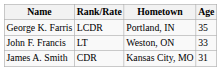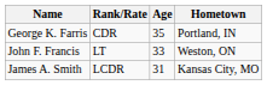 <table class="wikitable">
 <tr>
 <th>Name</th>
 <th>Rank/Rate</th>
+<th>Age</th>
 <th>Hometown</th>
-<th>Age</th>
 </tr>
 <tr>
 <td>George K. Farris</td>
-<td>LCDR</td>
+<td>CDR</td>
+<td>35</td>
 <td>Portland, IN</td>
-<td>35</td>
 </tr>
 <tr>
 <td>John F. Francis</td>
 <td>LT</td>
+<td>33</td>
 <td>Weston, ON</td>
-<td>33</td>
 </tr>
 <tr>
 <td>James A. Smith</td>
-<td>CDR</td>
+<td>LCDR</td>
+<td>31</td>
 <td>Kansas City, MO</td>
-<td>31</td>
 </tr>
 </table>
